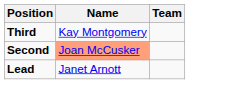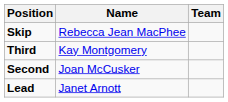 <table class="wikitable">
 <tr>
 <th><strong>Position</strong></th>
 <th><strong>Name</strong></th>
 <th><strong>Team</strong></th>
+</tr>
+<tr>
+<td><strong>Skip</strong></td>
+<td><a href='#'>Rebecca Jean MacPhee</a></td>
+<td></td>
 </tr>
 <tr>
 <td><strong>Third</strong></td>
 <td><a href='#'>Kay Montgomery</a></td>
 <td></td>
 </tr>
 <tr>
 <td><strong>Second</strong></td>
-<td style="background: lightsalmon;"><a href='#'>Joan McCusker</a> </td>
+<td><a href='#'>Joan McCusker</a> </td>
 <td></td>
 </tr>
 <tr>
 <td><strong>Lead</strong></td>
 <td><a href='#'>Janet Arnott</a></td>
 <td></td>
 </tr>
 </table>
